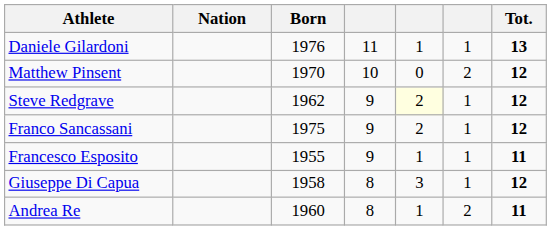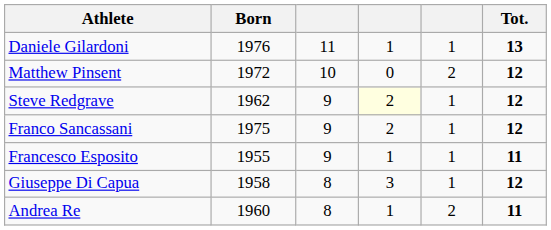 <table class="wikitable" width=75% style="font-size:90%; text-align:center;">
 <tr>
 <th width=180>Athlete</th>
-<th width=100>Nation</th>
 <th width=70>Born</th>
 <th width=50></th>
 <th width=50></th>
 <th width=50></th>
 <th width=50><strong>Tot.</strong></th>
 </tr>
 <tr align="center">
 <td align=left><a href='#'>Daniele Gilardoni</a></td>
-<td align=left></td>
 <td>1976</td>
 <td>11</td>
 <td>1</td>
 <td>1</td>
 <td><strong>13</strong></td>
 </tr>
 <tr align="center">
 <td align=left><a href='#'>Matthew Pinsent</a></td>
-<td align=left></td>
-<td>1970</td>
+<td>1972</td>
 <td>10</td>
 <td>0</td>
 <td>2</td>
 <td><strong>12</strong></td>
 </tr>
 <tr align="center">
 <td align=left><a href='#'>Steve Redgrave</a></td>
-<td align=left></td>
 <td>1962</td>
 <td>9</td>
 <td style="background: lightyellow;">2</td>
 <td>1</td>
 <td><strong>12</strong></td>
 </tr>
 <tr align="center">
 <td align=left><a href='#'>Franco Sancassani</a></td>
-<td align=left></td>
 <td>1975</td>
 <td>9</td>
 <td>2</td>
 <td>1</td>
 <td><strong>12</strong></td>
 </tr>
 <tr align="center">
 <td align=left><a href='#'>Francesco Esposito</a></td>
-<td align=left></td>
 <td>1955</td>
 <td>9</td>
 <td>1</td>
 <td>1</td>
 <td><strong>11</strong></td>
 </tr>
 <tr align="center">
 <td align=left><a href='#'>Giuseppe Di Capua</a></td>
-<td align=left></td>
 <td>1958</td>
 <td>8</td>
 <td>3</td>
 <td>1</td>
 <td><strong>12</strong></td>
 </tr>
 <tr align="center">
 <td align=left><a href='#'>Andrea Re</a></td>
-<td align=left></td>
 <td>1960</td>
 <td>8</td>
 <td>1</td>
 <td>2</td>
 <td><strong>11</strong></td>
 </tr>
 </table>
